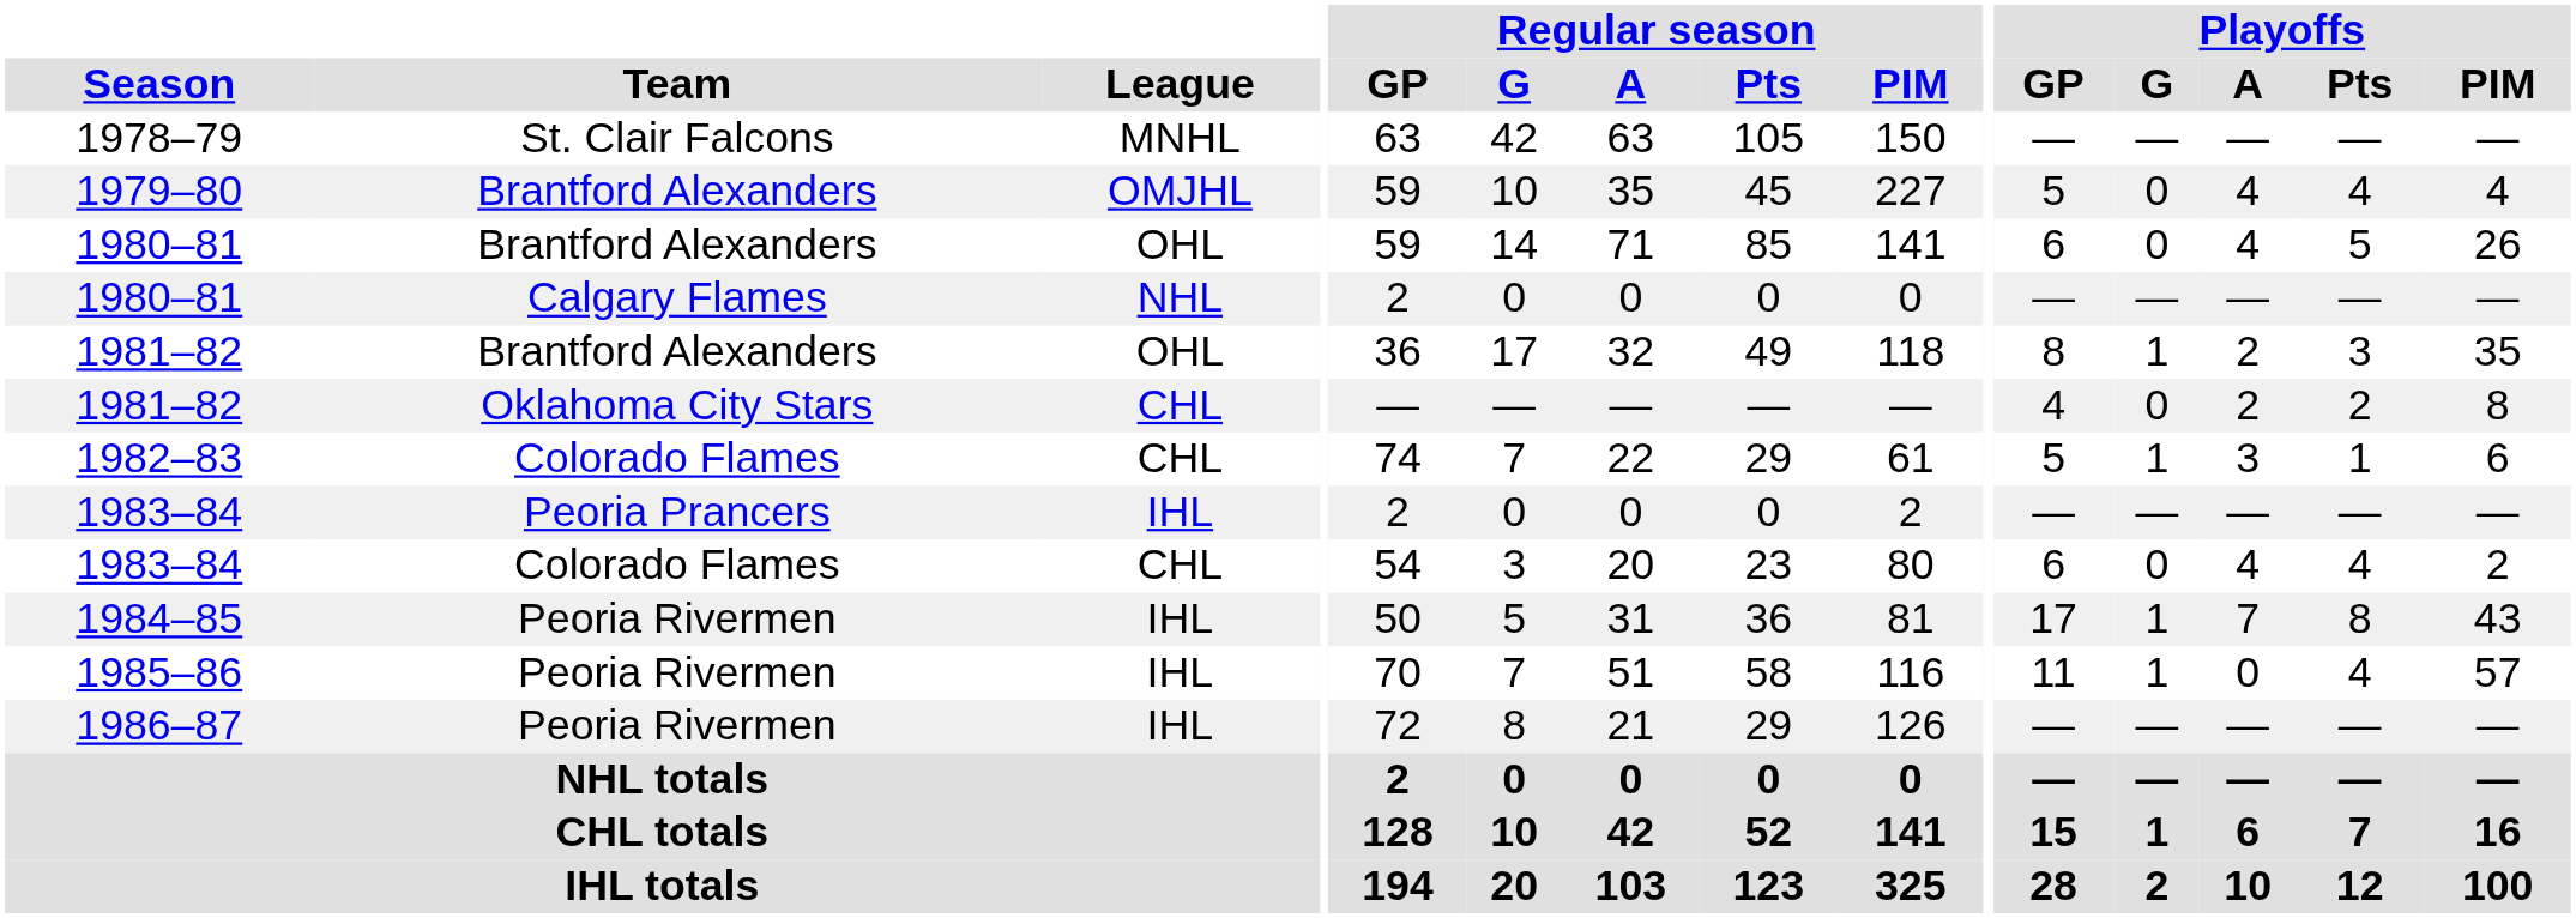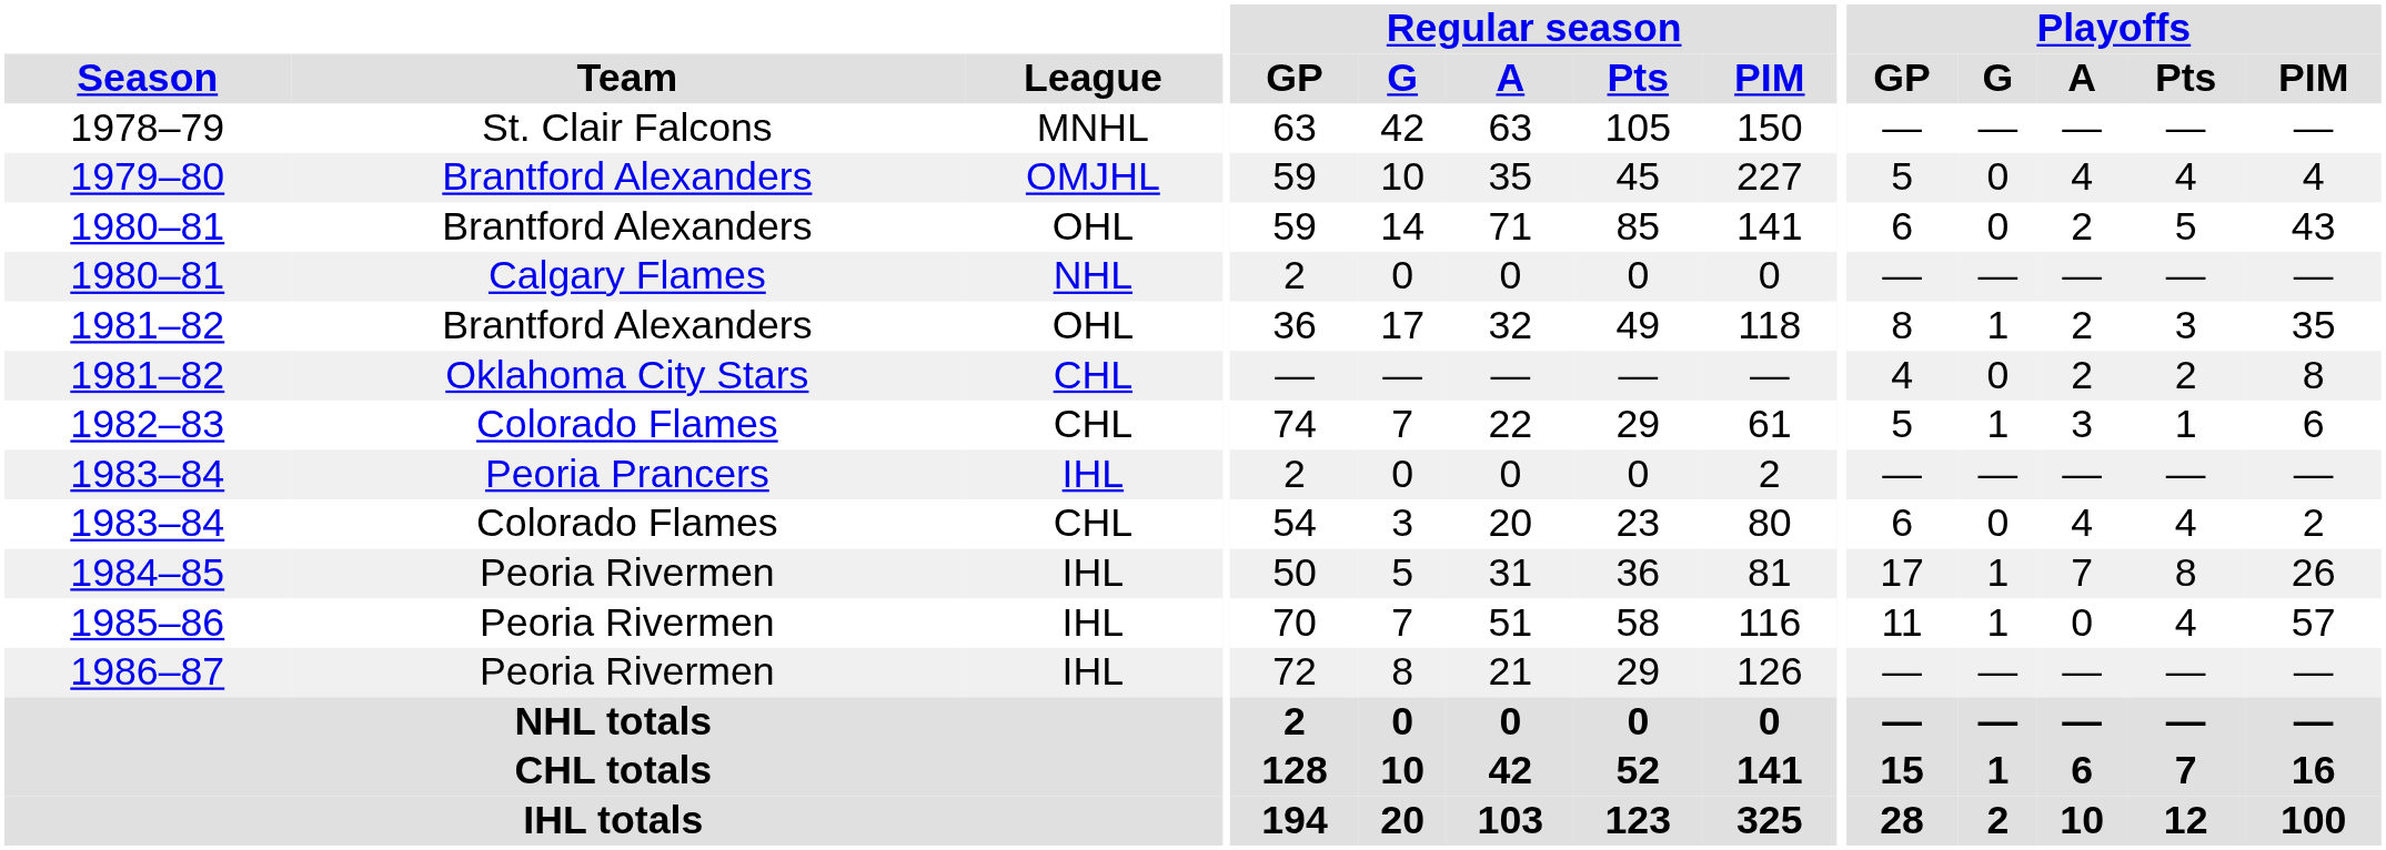 <table border="0" cellpadding="1" cellspacing="0" style="text-align:center; width:60em">
 <tr bgcolor="#e0e0e0">
 <th colspan="3" bgcolor="#ffffff"></th>
 <th rowspan="99" bgcolor="#ffffff"></th>
 <th colspan="5"><a href='#'>Regular season</a></th>
 <th rowspan="99" bgcolor="#ffffff"></th>
 <th colspan="5"><a href='#'>Playoffs</a></th>
 </tr>
 <tr bgcolor="#e0e0e0">
 <th><a href='#'>Season</a></th>
 <th>Team</th>
 <th>League</th>
 <th>GP</th>
 <th><a href='#'>G</a></th>
 <th><a href='#'>A</a></th>
 <th><a href='#'>Pts</a></th>
 <th><a href='#'>PIM</a></th>
 <th>GP</th>
 <th>G</th>
 <th>A</th>
 <th>Pts</th>
 <th>PIM</th>
 </tr>
 <tr>
 <td>1978–79</td>
 <td>St. Clair Falcons</td>
 <td>MNHL</td>
 <td>63</td>
 <td>42</td>
 <td>63</td>
 <td>105</td>
 <td>150</td>
 <td>—</td>
 <td>—</td>
 <td>—</td>
 <td>—</td>
 <td>—</td>
 </tr>
 <tr bgcolor="#f0f0f0">
 <td><a href='#'>1979–80</a></td>
 <td><a href='#'>Brantford Alexanders</a></td>
 <td><a href='#'>OMJHL</a></td>
 <td>59</td>
 <td>10</td>
 <td>35</td>
 <td>45</td>
 <td>227</td>
 <td>5</td>
 <td>0</td>
 <td>4</td>
 <td>4</td>
 <td>4</td>
 </tr>
 <tr>
 <td><a href='#'>1980–81</a></td>
 <td>Brantford Alexanders</td>
 <td>OHL</td>
 <td>59</td>
 <td>14</td>
 <td>71</td>
 <td>85</td>
 <td>141</td>
 <td>6</td>
 <td>0</td>
-<td>4</td>
+<td>2</td>
 <td>5</td>
-<td>26</td>
+<td>43</td>
 </tr>
 <tr bgcolor="#f0f0f0">
 <td><a href='#'>1980–81</a></td>
 <td><a href='#'>Calgary Flames</a></td>
 <td><a href='#'>NHL</a></td>
 <td>2</td>
 <td>0</td>
 <td>0</td>
 <td>0</td>
 <td>0</td>
 <td>—</td>
 <td>—</td>
 <td>—</td>
 <td>—</td>
 <td>—</td>
 </tr>
 <tr>
 <td><a href='#'>1981–82</a></td>
 <td>Brantford Alexanders</td>
 <td>OHL</td>
 <td>36</td>
 <td>17</td>
 <td>32</td>
 <td>49</td>
 <td>118</td>
 <td>8</td>
 <td>1</td>
 <td>2</td>
 <td>3</td>
 <td>35</td>
 </tr>
 <tr bgcolor="#f0f0f0">
 <td><a href='#'>1981–82</a></td>
 <td><a href='#'>Oklahoma City Stars</a></td>
 <td><a href='#'>CHL</a></td>
 <td>—</td>
 <td>—</td>
 <td>—</td>
 <td>—</td>
 <td>—</td>
 <td>4</td>
 <td>0</td>
 <td>2</td>
 <td>2</td>
 <td>8</td>
 </tr>
 <tr>
 <td><a href='#'>1982–83</a></td>
 <td><a href='#'>Colorado Flames</a></td>
 <td>CHL</td>
 <td>74</td>
 <td>7</td>
 <td>22</td>
 <td>29</td>
 <td>61</td>
 <td>5</td>
 <td>1</td>
 <td>3</td>
 <td>1</td>
 <td>6</td>
 </tr>
 <tr bgcolor="#f0f0f0">
 <td><a href='#'>1983–84</a></td>
 <td><a href='#'>Peoria Prancers</a></td>
 <td><a href='#'>IHL</a></td>
 <td>2</td>
 <td>0</td>
 <td>0</td>
 <td>0</td>
 <td>2</td>
 <td>—</td>
 <td>—</td>
 <td>—</td>
 <td>—</td>
 <td>—</td>
 </tr>
 <tr>
 <td><a href='#'>1983–84</a></td>
 <td>Colorado Flames</td>
 <td>CHL</td>
 <td>54</td>
 <td>3</td>
 <td>20</td>
 <td>23</td>
 <td>80</td>
 <td>6</td>
 <td>0</td>
 <td>4</td>
 <td>4</td>
 <td>2</td>
 </tr>
 <tr bgcolor="#f0f0f0">
 <td><a href='#'>1984–85</a></td>
 <td>Peoria Rivermen</td>
 <td>IHL</td>
 <td>50</td>
 <td>5</td>
 <td>31</td>
 <td>36</td>
 <td>81</td>
 <td>17</td>
 <td>1</td>
 <td>7</td>
 <td>8</td>
-<td>43</td>
+<td>26</td>
 </tr>
 <tr>
 <td><a href='#'>1985–86</a></td>
 <td>Peoria Rivermen</td>
 <td>IHL</td>
 <td>70</td>
 <td>7</td>
 <td>51</td>
 <td>58</td>
 <td>116</td>
 <td>11</td>
 <td>1</td>
 <td>0</td>
 <td>4</td>
 <td>57</td>
 </tr>
 <tr bgcolor="#f0f0f0">
 <td><a href='#'>1986–87</a></td>
 <td>Peoria Rivermen</td>
 <td>IHL</td>
 <td>72</td>
 <td>8</td>
 <td>21</td>
 <td>29</td>
 <td>126</td>
 <td>—</td>
 <td>—</td>
 <td>—</td>
 <td>—</td>
 <td>—</td>
 </tr>
 <tr>
 </tr>
 <tr ALIGN="center" bgcolor="#e0e0e0">
 <th colspan="3">NHL totals</th>
 <th ALIGN="center">2</th>
 <th ALIGN="center">0</th>
 <th ALIGN="center">0</th>
 <th ALIGN="center">0</th>
 <th ALIGN="center">0</th>
 <th ALIGN="center">—</th>
 <th ALIGN="center">—</th>
 <th ALIGN="center">—</th>
 <th ALIGN="center">—</th>
 <th ALIGN="center">—</th>
 </tr>
 <tr>
 </tr>
 <tr ALIGN="center" bgcolor="#e0e0e0">
 <th colspan="3">CHL totals</th>
 <th ALIGN="center">128</th>
 <th ALIGN="center">10</th>
 <th ALIGN="center">42</th>
 <th ALIGN="center">52</th>
 <th ALIGN="center">141</th>
 <th ALIGN="center">15</th>
 <th ALIGN="center">1</th>
 <th ALIGN="center">6</th>
 <th ALIGN="center">7</th>
 <th ALIGN="center">16</th>
 </tr>
 <tr>
 </tr>
 <tr ALIGN="center" bgcolor="#e0e0e0">
 <th colspan="3">IHL totals</th>
 <th ALIGN="center">194</th>
 <th ALIGN="center">20</th>
 <th ALIGN="center">103</th>
 <th ALIGN="center">123</th>
 <th ALIGN="center">325</th>
 <th ALIGN="center">28</th>
 <th ALIGN="center">2</th>
 <th ALIGN="center">10</th>
 <th ALIGN="center">12</th>
 <th ALIGN="center">100</th>
 </tr>
 </table>
